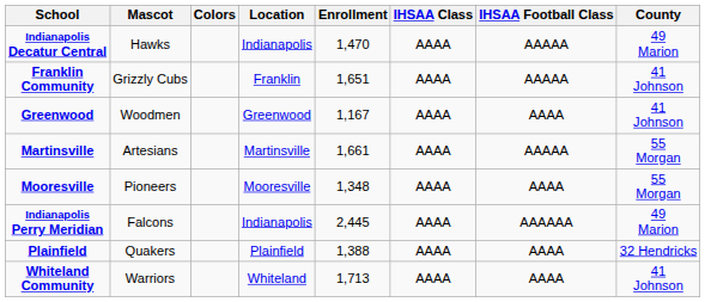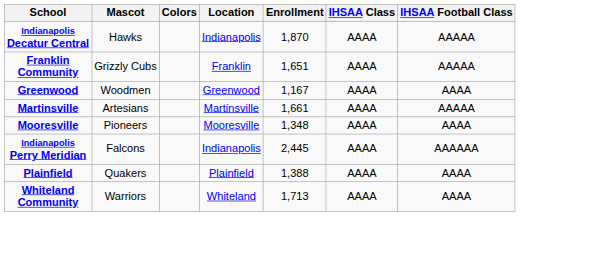 <table class="wikitable" style="text-align:center;">
 <tr>
 <th>School</th>
 <th>Mascot</th>
 <th>Colors</th>
 <th>Location</th>
 <th>Enrollment</th>
 <th><a href='#'>IHSAA</a> Class</th>
 <th><a href='#'>IHSAA</a> Football Class</th>
-<th>County</th>
 </tr>
 <tr>
 <td><strong><a href='#'><small>Indianapolis</small> <br> Decatur Central</a></strong></td>
 <td>Hawks</td>
 <td>  </td>
 <td><a href='#'>Indianapolis</a></td>
-<td>1,470</td>
+<td>1,870</td>
 <td>AAAA</td>
 <td>AAAAA</td>
-<td><a href='#'>49 <br> Marion</a></td>
 </tr>
 <tr>
 <td><strong><a href='#'>Franklin <br> Community</a> </strong></td>
 <td>Grizzly Cubs</td>
 <td> </td>
 <td><a href='#'>Franklin</a></td>
 <td>1,651</td>
 <td>AAAA</td>
 <td>AAAAA</td>
-<td><a href='#'>41 <br> Johnson</a></td>
 </tr>
 <tr>
 <td><strong><a href='#'>Greenwood</a></strong></td>
 <td>Woodmen</td>
 <td>  </td>
 <td><a href='#'>Greenwood</a></td>
 <td>1,167</td>
 <td>AAAA</td>
 <td>AAAA</td>
-<td><a href='#'>41 <br> Johnson</a></td>
 </tr>
 <tr>
 <td><strong><a href='#'>Martinsville</a></strong></td>
 <td>Artesians</td>
 <td>  </td>
 <td><a href='#'>Martinsville</a></td>
 <td>1,661</td>
 <td>AAAA</td>
 <td>AAAAA</td>
-<td><a href='#'>55 <br> Morgan</a></td>
 </tr>
 <tr>
 <td><strong><a href='#'>Mooresville</a></strong></td>
 <td>Pioneers</td>
 <td>  </td>
 <td><a href='#'>Mooresville</a></td>
 <td>1,348</td>
 <td>AAAA</td>
 <td>AAAA</td>
-<td><a href='#'>55 <br> Morgan</a></td>
 </tr>
 <tr>
 <td><small><strong><a href='#'>Indianapolis</a></strong></small><br><strong><a href='#'>Perry Meridian</a></strong></td>
 <td>Falcons</td>
 <td> </td>
 <td><a href='#'>Indianapolis</a></td>
 <td>2,445</td>
 <td>AAAA</td>
 <td>AAAAAA</td>
-<td><a href='#'>49</a><br><a href='#'>Marion</a></td>
 </tr>
 <tr>
 <td><strong><a href='#'>Plainfield</a></strong></td>
 <td>Quakers</td>
 <td>  </td>
 <td><a href='#'>Plainfield</a></td>
 <td>1,388</td>
 <td>AAAA</td>
 <td>AAAA</td>
-<td><a href='#'>32 Hendricks</a></td>
 </tr>
 <tr>
 <td><strong><a href='#'>Whiteland <br> Community</a></strong></td>
 <td>Warriors</td>
 <td> </td>
 <td><a href='#'>Whiteland</a></td>
 <td>1,713</td>
 <td>AAAA</td>
 <td>AAAA</td>
-<td><a href='#'>41 <br> Johnson</a></td>
 </tr>
 </table>
